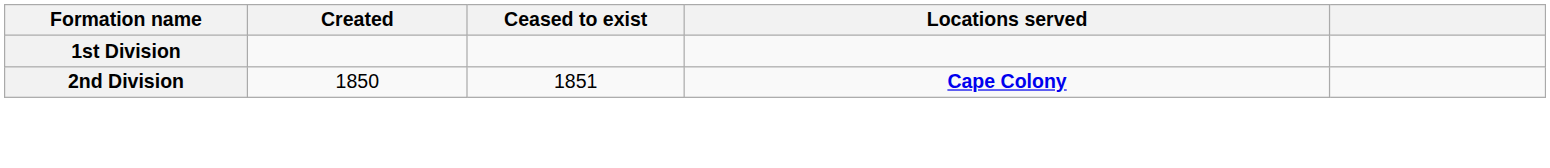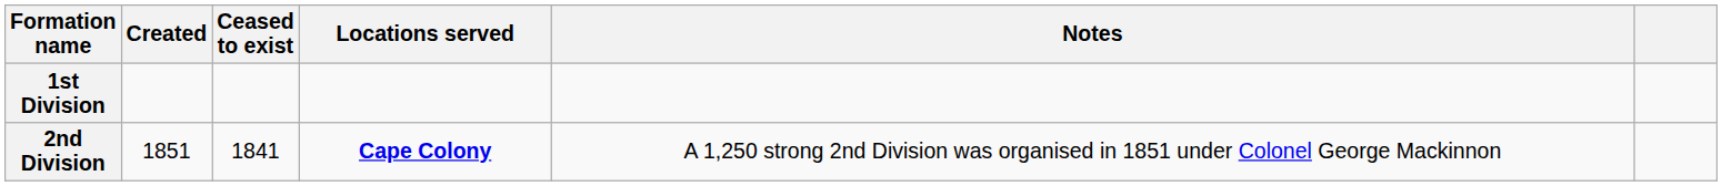 <table class="wikitable sortable plainrowheaders" style="text-align: left; border-spacing: 2px; border: 1px solid darkgray; width: 100%;">
 <tr>
 <th width="5%" scope="col">Formation name</th>
 <th width=5% scope="col">Created</th>
 <th width=5% scope="col">Ceased to exist</th>
 <th class=unsortable width=15% scope="col">Locations served</th>
+<th class=unsortable width=65% scope="col">Notes</th>
 <th class=unsortable width=5% scope="col"></th>
 </tr>
 <tr>
 <th scope="row" style="text-align:center;">1st Division</th>
 <td align="center"></td>
 <td align="center"></td>
 <td align="center"></td>
 <td align="center"></td>
+<td align="center"></td>
 </tr>
 <tr>
 <th scope="row" style="text-align:center;">2nd Division</th>
-<td align="center">1850</td>
 <td align="center">1851</td>
+<td align="center">1841</td>
 <td align="center"><strong><a href='#'>Cape Colony</a></strong></td>
+<td align="center">A 1,250 strong 2nd Division was organised in 1851 under <a href='#'>Colonel</a> George Mackinnon</td>
 <td align="center"></td>
 </tr>
 </table>
